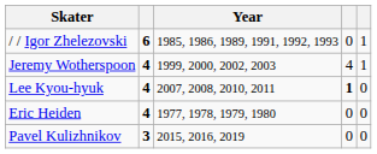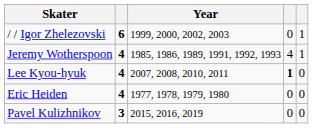 <table class="wikitable" border="1">
 <tr>
 <th>Skater</th>
 <th></th>
 <th>Year</th>
 <th></th>
 <th></th>
 </tr>
 <tr>
 <td> /  /  <a href='#'>Igor Zhelezovski</a></td>
 <td><strong>6</strong></td>
-<td><small>1985, 1986, 1989, 1991, 1992, 1993</small></td>
+<td><small>1999, 2000, 2002, 2003 </small></td>
 <td>0</td>
 <td>1</td>
 </tr>
 <tr>
 <td> <a href='#'>Jeremy Wotherspoon</a></td>
 <td><strong>4</strong></td>
-<td><small>1999, 2000, 2002, 2003 </small></td>
+<td><small>1985, 1986, 1989, 1991, 1992, 1993</small></td>
 <td>4</td>
 <td>1</td>
 </tr>
 <tr>
 <td> <a href='#'>Lee Kyou-hyuk</a></td>
 <td><strong>4</strong></td>
 <td><small>2007, 2008, 2010, 2011 </small></td>
 <td><strong>1</strong></td>
 <td>0</td>
 </tr>
 <tr>
 <td> <a href='#'>Eric Heiden</a></td>
 <td><strong>4</strong></td>
 <td><small>1977, 1978, 1979, 1980 </small></td>
 <td>0</td>
 <td>0</td>
 </tr>
 <tr>
 <td> <a href='#'>Pavel Kulizhnikov</a></td>
 <td><strong>3</strong></td>
 <td><small>2015, 2016, 2019 </small></td>
 <td>0</td>
 <td>0</td>
 </tr>
 </table>
